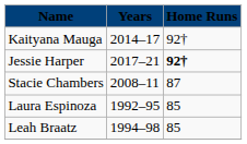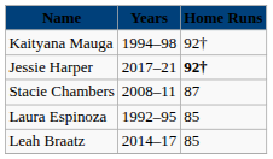 <table class="wikitable">
 <tr>
 <th style="background:#00407a;"><span>Name</span></th>
 <th style="background:#00407a;"><span>Years</span></th>
 <th style="background:#00407a;"><span>Home Runs</span></th>
 </tr>
 <tr>
 <td>Kaityana Mauga</td>
-<td>2014–17</td>
+<td>1994–98</td>
 <td>92†</td>
 </tr>
 <tr>
 <td>Jessie Harper</td>
 <td>2017–21</td>
 <td><strong>92†</strong></td>
 </tr>
 <tr>
 <td>Stacie Chambers</td>
 <td>2008–11</td>
 <td>87</td>
 </tr>
 <tr>
 <td>Laura Espinoza</td>
 <td>1992–95</td>
 <td>85</td>
 </tr>
 <tr>
 <td>Leah Braatz</td>
-<td>1994–98</td>
+<td>2014–17</td>
 <td>85</td>
 </tr>
 <tr>
 </tr>
 </table>
